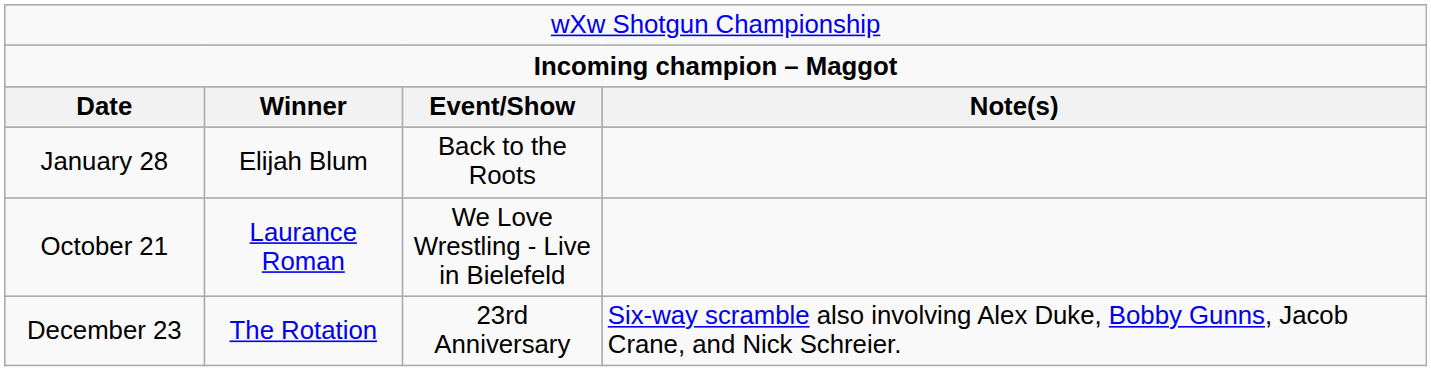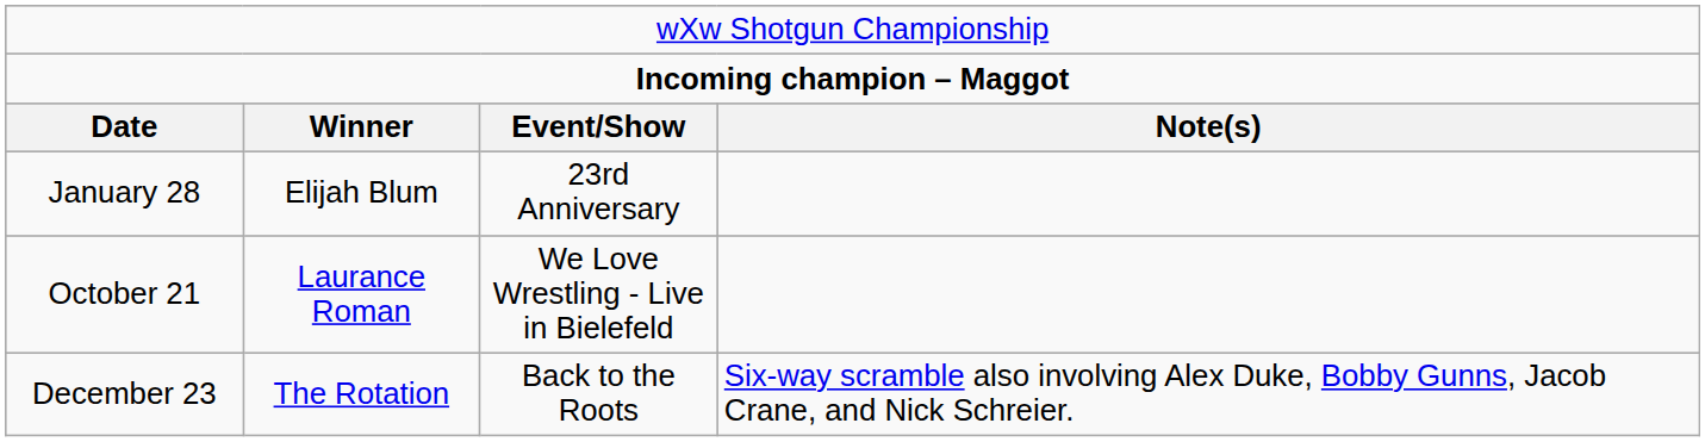 <table class="wikitable" style="text-align:center; width:100%;">
 <tr>
 <td colspan="5" style="text-align: center;"><a href='#'>wXw Shotgun Championship</a></td>
 </tr>
 <tr>
 <td colspan="5" style="text-align: center;"><strong>Incoming champion – Maggot</strong></td>
 </tr>
 <tr>
 <th width=14%>Date</th>
 <th width=14%>Winner</th>
 <th width=14%>Event/Show</th>
 <th width=58%>Note(s)</th>
 </tr>
 <tr>
 <td>January 28</td>
 <td>Elijah Blum</td>
-<td>Back to the Roots</td>
+<td>23rd Anniversary</td>
 <td></td>
 </tr>
 <tr>
 <td>October 21</td>
 <td><a href='#'>Laurance Roman</a></td>
 <td>We Love Wrestling - Live in Bielefeld</td>
 <td></td>
 </tr>
 <tr>
 <td>December 23</td>
 <td><a href='#'>The Rotation</a></td>
-<td>23rd Anniversary</td>
+<td>Back to the Roots</td>
 <td align=left><a href='#'>Six-way scramble</a> also involving Alex Duke, <a href='#'>Bobby Gunns</a>, Jacob Crane, and Nick Schreier.</td>
 </tr>
 </table>
